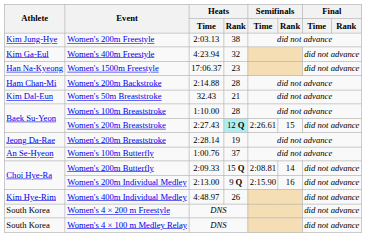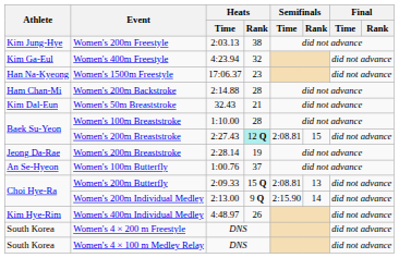 <table class=wikitable style="font-size:90%">
 <tr>
 <th rowspan="2">Athlete</th>
 <th rowspan="2">Event</th>
 <th colspan="2">Heats</th>
 <th colspan="2">Semifinals</th>
 <th colspan="2">Final</th>
 </tr>
 <tr>
 <th>Time</th>
 <th>Rank</th>
 <th>Time</th>
 <th>Rank</th>
 <th>Time</th>
 <th>Rank</th>
 </tr>
 <tr>
 <td rowspan="1"><a href='#'>Kim Jung-Hye</a></td>
 <td><a href='#'>Women's 200m Freestyle</a></td>
 <td align=center>2:03.13</td>
 <td align=center>38</td>
 <td align=center colspan=4><em>did not advance</em></td>
 </tr>
 <tr>
 <td rowspan="1"><a href='#'>Kim Ga-Eul</a></td>
 <td><a href='#'>Women's 400m Freestyle</a></td>
 <td align=center>4:23.94</td>
 <td align=center>32</td>
 <td colspan= 2 bgcolor="wheat"></td>
 <td align=center colspan=2><em>did not advance</em></td>
 </tr>
 <tr>
 <td rowspan="1"><a href='#'>Han Na-Kyeong</a></td>
 <td><a href='#'>Women's 1500m Freestyle</a></td>
 <td align=center>17:06.37</td>
 <td align=center>23</td>
 <td colspan= 2 bgcolor="wheat"></td>
 <td align=center colspan=2><em>did not advance</em></td>
 </tr>
 <tr>
 <td rowspan="1"><a href='#'>Ham Chan-Mi</a></td>
 <td><a href='#'>Women's 200m Backstroke</a></td>
 <td align=center>2:14.88</td>
 <td align=center>28</td>
 <td align=center colspan=4><em>did not advance</em></td>
 </tr>
 <tr>
 <td rowspan="1"><a href='#'>Kim Dal-Eun</a></td>
 <td><a href='#'>Women's 50m Breaststroke</a></td>
 <td align=center>32.43</td>
 <td align=center>21</td>
 <td align=center colspan=4><em>did not advance</em></td>
 </tr>
 <tr>
 <td rowspan="2"><a href='#'>Baek Su-Yeon</a></td>
 <td><a href='#'>Women's 100m Breaststroke</a></td>
 <td align=center>1:10.00</td>
 <td align=center>28</td>
 <td align=center colspan=4><em>did not advance</em></td>
 </tr>
 <tr>
 <td><a href='#'>Women's 200m Breaststroke</a></td>
 <td align=center>2:27.43</td>
 <td align=center style="background: paleturquoise;">12 <strong>Q</strong></td>
-<td align=center>2:26.61</td>
+<td align=center>2:08.81</td>
 <td align=center>15</td>
 <td align=center colspan=2><em>did not advance</em></td>
 </tr>
 <tr>
 <td rowspan="1"><a href='#'>Jeong Da-Rae</a></td>
 <td><a href='#'>Women's 200m Breaststroke</a></td>
 <td align=center>2:28.14</td>
 <td align=center>19</td>
 <td align=center colspan=4><em>did not advance</em></td>
 </tr>
 <tr>
 <td rowspan="1"><a href='#'>An Se-Hyeon</a></td>
 <td><a href='#'>Women's 100m Butterfly</a></td>
 <td align=center>1:00.76</td>
 <td align=center>37</td>
 <td align=center colspan=4><em>did not advance</em></td>
 </tr>
 <tr>
 <td rowspan="2"><a href='#'>Choi Hye-Ra</a></td>
 <td><a href='#'>Women's 200m Butterfly</a></td>
 <td align=center>2:09.33</td>
 <td align=center>15 <strong>Q</strong></td>
 <td align=center>2:08.81</td>
-<td align=center>14</td>
+<td align=center>13</td>
 <td align=center colspan=2><em>did not advance</em></td>
 </tr>
 <tr>
 <td><a href='#'>Women's 200m Individual Medley</a></td>
 <td align=center>2:13.00</td>
 <td align=center>9 <strong>Q</strong></td>
 <td align=center>2:15.90</td>
-<td align=center>16</td>
+<td align=center>14</td>
 <td align=center colspan=2><em>did not advance</em></td>
 </tr>
 <tr>
 <td rowspan="1"><a href='#'>Kim Hye-Rim</a></td>
 <td><a href='#'>Women's 400m Individual Medley</a></td>
 <td align=center>4:48.97</td>
 <td align=center>26</td>
 <td colspan= 2 bgcolor="wheat"></td>
 <td align=center colspan=2><em>did not advance</em></td>
 </tr>
 <tr>
 <td rowspan="1">South Korea</td>
 <td><a href='#'>Women's 4 × 200 m Freestyle</a></td>
 <td align=center colspan=2><em>DNS</em></td>
 <td colspan= 2 bgcolor="wheat"></td>
 <td align=center colspan=2><em>did not advance</em></td>
 </tr>
 <tr>
 <td rowspan="1">South Korea</td>
 <td><a href='#'>Women's 4 × 100 m Medley Relay</a></td>
 <td align=center colspan=2><em>DNS</em></td>
 <td colspan= 2 bgcolor="wheat"></td>
 <td align=center colspan=2><em>did not advance</em></td>
 </tr>
 </table>
